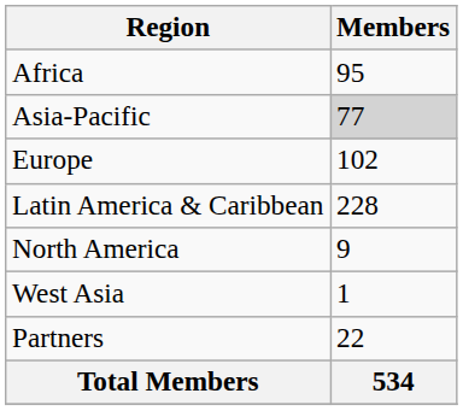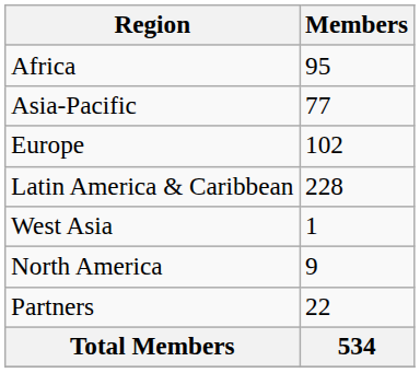 <table class="wikitable">
 <tr>
 <th>Region</th>
 <th>Members</th>
 </tr>
 <tr>
 <td>Africa</td>
 <td>95</td>
 </tr>
 <tr>
 <td>Asia-Pacific</td>
-<td style="background: lightgrey;">77</td>
+<td>77</td>
 </tr>
 <tr>
 <td>Europe</td>
 <td>102</td>
 </tr>
 <tr>
 <td>Latin America & Caribbean</td>
 <td>228</td>
 </tr>
 <tr>
+<td>West Asia</td>
+<td>1</td>
+</tr>
+<tr>
 <td>North America</td>
 <td>9</td>
-</tr>
-<tr>
-<td>West Asia</td>
-<td>1</td>
 </tr>
 <tr>
 <td>Partners</td>
 <td>22</td>
 </tr>
 <tr>
 <th>Total Members</th>
 <th>534</th>
 </tr>
 <tr>
 </tr>
 </table>
